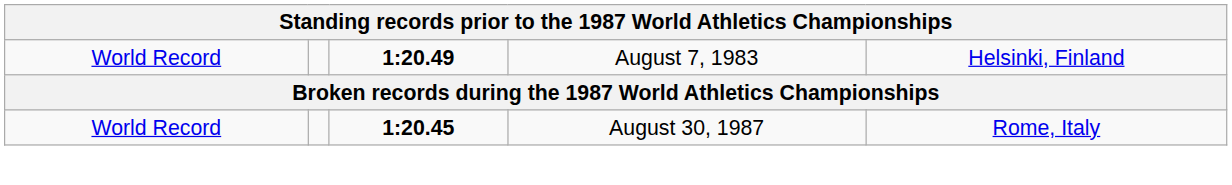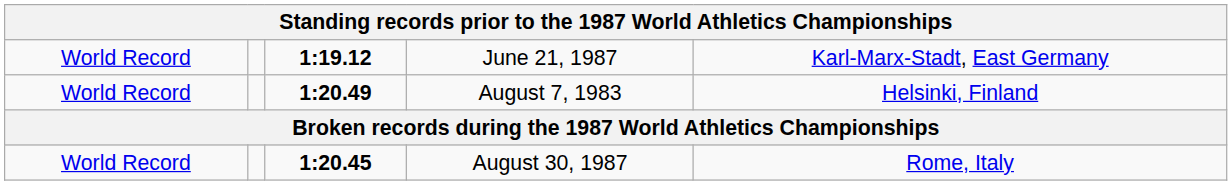 <table class="wikitable" style=" text-align:center; font-size:110%;" width="80%">
 <tr>
 <th colspan="5">Standing records prior to the 1987 World Athletics Championships</th>
+</tr>
+<tr>
+<td><a href='#'>World Record</a></td>
+<td></td>
+<td><strong>1:19.12</strong></td>
+<td>June 21, 1987</td>
+<td> <a href='#'>Karl-Marx-Stadt</a>, <a href='#'>East Germany</a></td>
 </tr>
 <tr>
 <td><a href='#'>World Record</a></td>
 <td></td>
 <td><strong>1:20.49</strong></td>
 <td>August 7, 1983</td>
 <td> <a href='#'>Helsinki, Finland</a></td>
 </tr>
 <tr>
 <th colspan="5">Broken records during the 1987 World Athletics Championships</th>
 </tr>
 <tr>
 <td><a href='#'>World Record</a></td>
 <td></td>
 <td><strong>1:20.45</strong></td>
 <td>August 30, 1987</td>
 <td> <a href='#'>Rome, Italy</a></td>
 </tr>
 </table>
